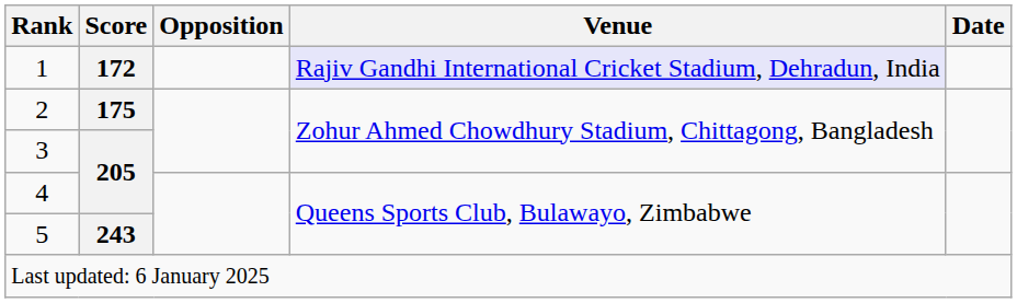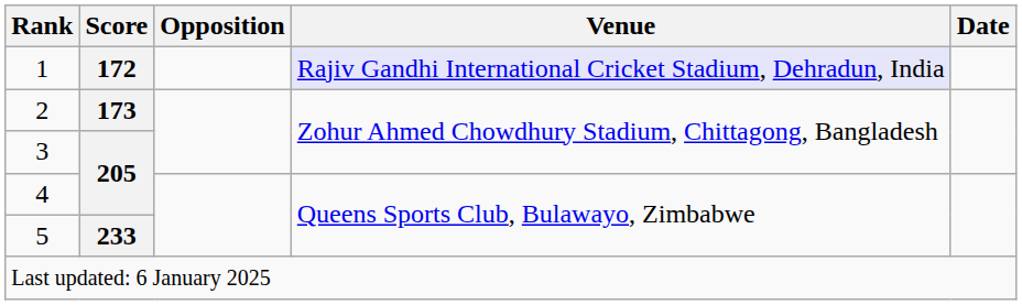 <table class="wikitable plainrowheaders sortable">
 <tr>
 <th scope=col>Rank</th>
 <th scope=col>Score</th>
 <th scope=col>Opposition</th>
 <th scope=col>Venue</th>
 <th scope=col>Date</th>
 </tr>
 <tr>
 <td align=center>1</td>
 <th scope=row style=text-align:center;>172</th>
 <td></td>
 <td style="background: lavender;"><a href='#'>Rajiv Gandhi International Cricket Stadium</a>, <a href='#'>Dehradun</a>, India</td>
 <td></td>
 </tr>
 <tr>
 <td align=center>2</td>
-<th scope=row style=text-align:center;>175</th>
+<th scope=row style=text-align:center;>173</th>
 <td rowspan=2></td>
 <td rowspan=2><a href='#'>Zohur Ahmed Chowdhury Stadium</a>, <a href='#'>Chittagong</a>, Bangladesh</td>
 <td rowspan=2></td>
 </tr>
 <tr>
 <td align=center>3</td>
 <th scope=row style=text-align:center; rowspan=2>205</th>
 </tr>
 <tr>
 <td align=center>4</td>
 <td rowspan=2></td>
 <td rowspan=2><a href='#'>Queens Sports Club</a>, <a href='#'>Bulawayo</a>, Zimbabwe</td>
 <td rowspan=2></td>
 </tr>
 <tr>
 <td align=center>5</td>
-<th scope=row style=text-align:center;>243</th>
+<th scope=row style=text-align:center;>233</th>
 </tr>
 <tr class=sortbottom>
 <td colspan=5><small>Last updated: 6 January 2025</small></td>
 </tr>
 </table>
